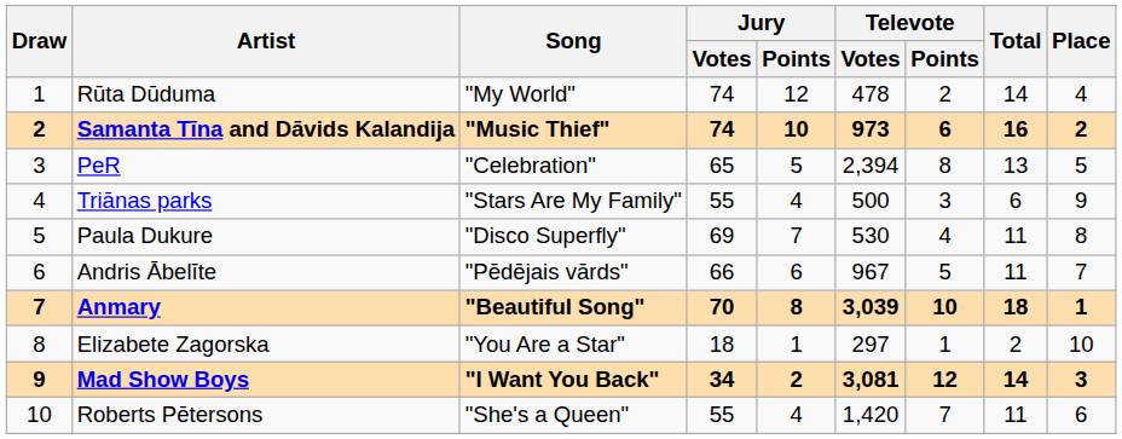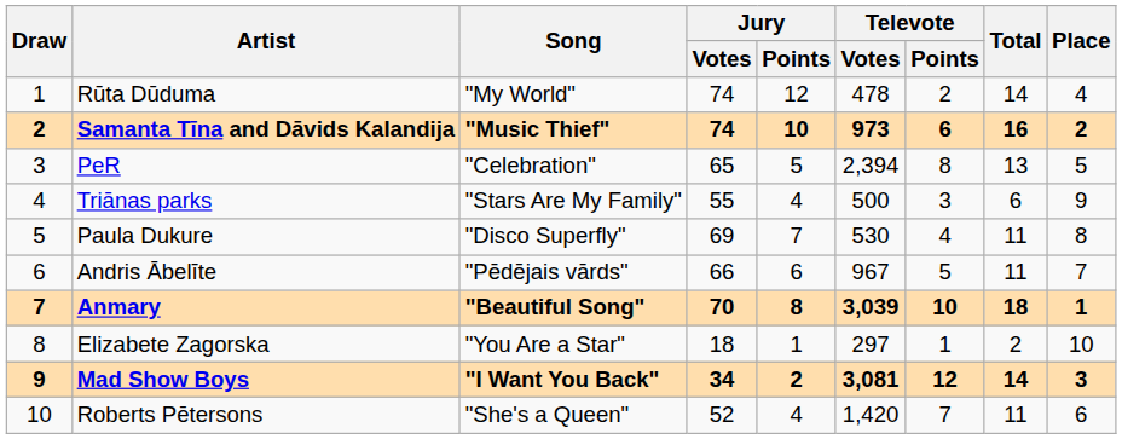 <table class="sortable wikitable" style="margin: 1em auto 1em auto; text-align:center;">
 <tr>
 <th rowspan="2">Draw</th>
 <th rowspan="2">Artist</th>
 <th rowspan="2">Song</th>
 <th colspan="2">Jury</th>
 <th colspan="2">Televote</th>
 <th rowspan="2">Total</th>
 <th rowspan="2">Place</th>
 </tr>
 <tr>
 <th>Votes</th>
 <th>Points</th>
 <th>Votes</th>
 <th>Points</th>
 </tr>
 <tr>
 <td>1</td>
 <td align="left">Rūta Dūduma</td>
 <td align="left">"My World"</td>
 <td>74</td>
 <td>12</td>
 <td>478</td>
 <td>2</td>
 <td>14</td>
 <td>4</td>
 </tr>
 <tr style="font-weight:bold; background:navajowhite;">
 <td>2</td>
 <td align="left"><a href='#'>Samanta Tīna</a> and Dāvids Kalandija</td>
 <td align="left">"Music Thief"</td>
 <td>74</td>
 <td>10</td>
 <td>973</td>
 <td>6</td>
 <td>16</td>
 <td>2</td>
 </tr>
 <tr>
 <td>3</td>
 <td align="left"><a href='#'>PeR</a></td>
 <td align="left">"Celebration"</td>
 <td>65</td>
 <td>5</td>
 <td>2,394</td>
 <td>8</td>
 <td>13</td>
 <td>5</td>
 </tr>
 <tr>
 <td>4</td>
 <td align="left"><a href='#'>Triānas parks</a></td>
 <td align="left">"Stars Are My Family"</td>
 <td>55</td>
 <td>4</td>
 <td>500</td>
 <td>3</td>
 <td>6</td>
 <td>9</td>
 </tr>
 <tr>
 <td>5</td>
 <td align="left">Paula Dukure</td>
 <td align="left">"Disco Superfly"</td>
 <td>69</td>
 <td>7</td>
 <td>530</td>
 <td>4</td>
 <td>11</td>
 <td>8</td>
 </tr>
 <tr>
 <td>6</td>
 <td align="left">Andris Ābelīte</td>
 <td align="left">"Pēdējais vārds"</td>
 <td>66</td>
 <td>6</td>
 <td>967</td>
 <td>5</td>
 <td>11</td>
 <td>7</td>
 </tr>
 <tr style="font-weight:bold; background:navajowhite;">
 <td>7</td>
 <td align="left"><a href='#'>Anmary</a></td>
 <td align="left">"Beautiful Song"</td>
 <td>70</td>
 <td>8</td>
 <td>3,039</td>
 <td>10</td>
 <td>18</td>
 <td>1</td>
 </tr>
 <tr>
 <td>8</td>
 <td align="left">Elizabete Zagorska</td>
 <td align="left">"You Are a Star"</td>
 <td>18</td>
 <td>1</td>
 <td>297</td>
 <td>1</td>
 <td>2</td>
 <td>10</td>
 </tr>
 <tr style="font-weight:bold; background:navajowhite;">
 <td>9</td>
 <td align="left"><a href='#'>Mad Show Boys</a></td>
 <td align="left">"I Want You Back"</td>
 <td>34</td>
 <td>2</td>
 <td>3,081</td>
 <td>12</td>
 <td>14</td>
 <td>3</td>
 </tr>
 <tr>
 <td>10</td>
 <td align="left">Roberts Pētersons</td>
 <td align="left">"She's a Queen"</td>
-<td>55</td>
+<td>52</td>
 <td>4</td>
 <td>1,420</td>
 <td>7</td>
 <td>11</td>
 <td>6</td>
 </tr>
 </table>
